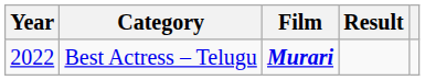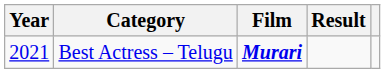 <table class="wikitable plainrowheaders">
 <tr>
 <th>Year</th>
 <th>Category</th>
 <th>Film</th>
 <th>Result</th>
 <th></th>
 </tr>
 <tr>
-<td><a href='#'>2022</a></td>
+<td><a href='#'>2021</a></td>
 <td><a href='#'>Best Actress – Telugu</a></td>
 <td><strong><em><a href='#'>Murari</a></em></strong></td>
 <td></td>
 <td></td>
 </tr>
 </table>
